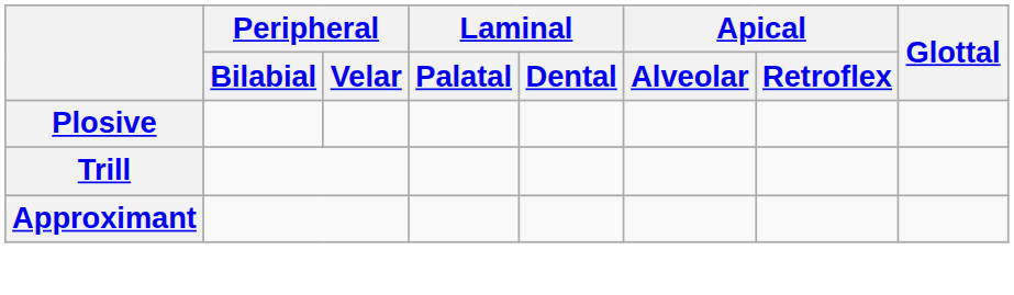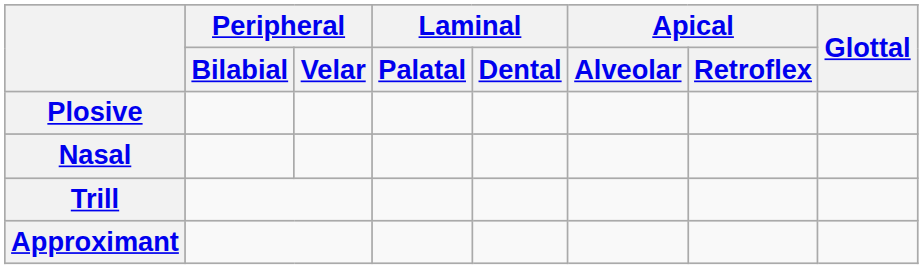 <table class="wikitable" style="text-align:center;">
 <tr>
 <th rowspan=2></th>
 <th colspan=2><a href='#'>Peripheral</a></th>
 <th colspan=2><a href='#'>Laminal</a></th>
 <th colspan=2><a href='#'>Apical</a></th>
 <th rowspan=2><a href='#'>Glottal</a></th>
 </tr>
 <tr>
 <th><a href='#'>Bilabial</a></th>
 <th><a href='#'>Velar</a></th>
 <th><a href='#'>Palatal</a></th>
 <th><a href='#'>Dental</a></th>
 <th><a href='#'>Alveolar</a></th>
 <th><a href='#'>Retroflex</a></th>
 </tr>
 <tr>
 <th><a href='#'>Plosive</a></th>
 <td> </td>
 <td> </td>
 <td> </td>
 <td> </td>
 <td> </td>
 <td></td>
 <td> </td>
 </tr>
 <tr>
+<th><a href='#'>Nasal</a></th>
+<td> </td>
+<td> </td>
+<td> </td>
+<td> </td>
+<td> </td>
+<td></td>
+<td></td>
+</tr>
+<tr>
 <th><a href='#'>Trill</a></th>
 <td colspan=2></td>
 <td></td>
 <td></td>
 <td> </td>
 <td></td>
 <td></td>
 </tr>
 <tr>
 <th><a href='#'>Approximant</a></th>
 <td colspan=2> </td>
 <td> </td>
 <td></td>
 <td> </td>
 <td> </td>
 <td></td>
 </tr>
 </table>
